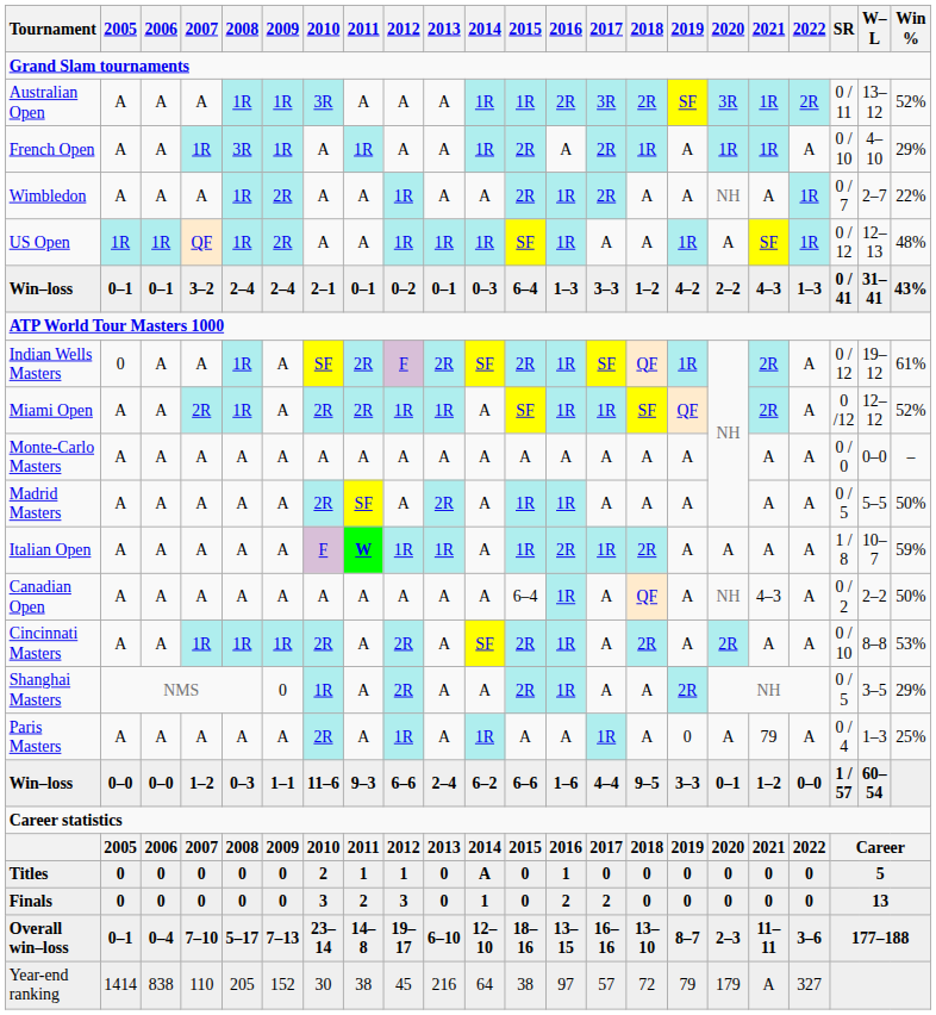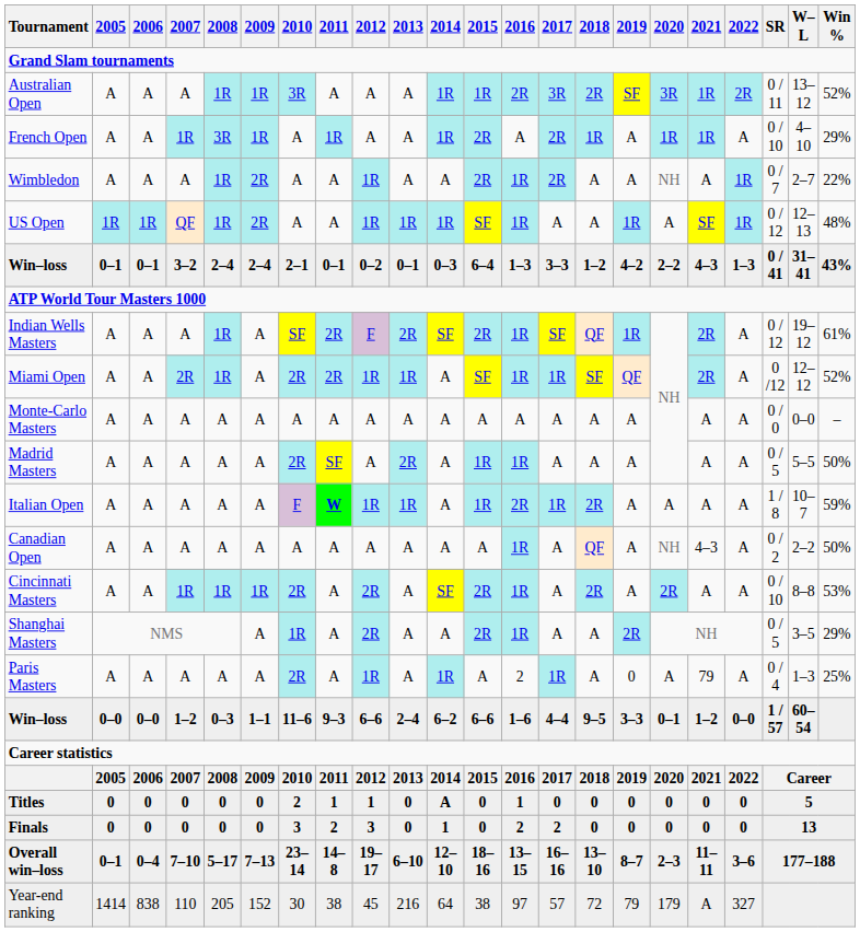 <table class=wikitable style=text-align:center;font-size:95%>
 <tr>
 <th>Tournament</th>
 <th><a href='#'>2005</a></th>
 <th><a href='#'>2006</a></th>
 <th><a href='#'>2007</a></th>
 <th><a href='#'>2008</a></th>
 <th><a href='#'>2009</a></th>
 <th><a href='#'>2010</a></th>
 <th><a href='#'>2011</a></th>
 <th><a href='#'>2012</a></th>
 <th><a href='#'>2013</a></th>
 <th><a href='#'>2014</a></th>
 <th><a href='#'>2015</a></th>
 <th><a href='#'>2016</a></th>
 <th><a href='#'>2017</a></th>
 <th><a href='#'>2018</a></th>
 <th><a href='#'>2019</a></th>
 <th><a href='#'>2020</a></th>
 <th><a href='#'>2021</a></th>
 <th><a href='#'>2022</a></th>
 <th>SR</th>
 <th>W–L</th>
 <th>Win %</th>
 </tr>
 <tr>
 <td colspan="22" align="left"><a href='#'><strong>Grand Slam tournaments</strong></a></td>
 </tr>
 <tr>
 <td align=left><a href='#'>Australian Open</a></td>
 <td>A</td>
 <td>A</td>
 <td>A</td>
 <td bgcolor=afeeee><a href='#'>1R</a></td>
 <td bgcolor=afeeee><a href='#'>1R</a></td>
 <td bgcolor=afeeee><a href='#'>3R</a></td>
 <td>A</td>
 <td>A</td>
 <td>A</td>
 <td bgcolor=afeeee><a href='#'>1R</a></td>
 <td bgcolor=afeeee><a href='#'>1R</a></td>
 <td bgcolor=afeeee><a href='#'>2R</a></td>
 <td bgcolor=afeeee><a href='#'>3R</a></td>
 <td bgcolor=afeeee><a href='#'>2R</a></td>
 <td bgcolor=yellow><a href='#'>SF</a></td>
 <td bgcolor=afeeee><a href='#'>3R</a></td>
 <td bgcolor=afeeee><a href='#'>1R</a></td>
 <td bgcolor=afeeee><a href='#'>2R</a></td>
 <td>0 / 11</td>
 <td>13–12</td>
 <td>52%</td>
 </tr>
 <tr>
 <td align=left><a href='#'>French Open</a></td>
 <td>A</td>
 <td>A</td>
 <td bgcolor=afeeee><a href='#'>1R</a></td>
 <td bgcolor=afeeee><a href='#'>3R</a></td>
 <td bgcolor=afeeee><a href='#'>1R</a></td>
 <td>A</td>
 <td bgcolor=afeeee><a href='#'>1R</a></td>
 <td>A</td>
 <td>A</td>
 <td bgcolor=afeeee><a href='#'>1R</a></td>
 <td bgcolor=afeeee><a href='#'>2R</a></td>
 <td>A</td>
 <td bgcolor=afeeee><a href='#'>2R</a></td>
 <td bgcolor=afeeee><a href='#'>1R</a></td>
 <td>A</td>
 <td bgcolor=afeeee><a href='#'>1R</a></td>
 <td bgcolor=afeeee><a href='#'>1R</a></td>
 <td>A</td>
 <td>0 / 10</td>
 <td>4–10</td>
 <td>29%</td>
 </tr>
 <tr>
 <td align=left><a href='#'>Wimbledon</a></td>
 <td>A</td>
 <td>A</td>
 <td>A</td>
 <td bgcolor=afeeee><a href='#'>1R</a></td>
 <td bgcolor=afeeee><a href='#'>2R</a></td>
 <td>A</td>
 <td>A</td>
 <td bgcolor=afeeee><a href='#'>1R</a></td>
 <td>A</td>
 <td>A</td>
 <td bgcolor=afeeee><a href='#'>2R</a></td>
 <td bgcolor=afeeee><a href='#'>1R</a></td>
 <td bgcolor=afeeee><a href='#'>2R</a></td>
 <td>A</td>
 <td>A</td>
 <td style=color:#767676>NH</td>
 <td>A</td>
 <td bgcolor=afeeee><a href='#'>1R</a></td>
 <td>0 / 7</td>
 <td>2–7</td>
 <td>22%</td>
 </tr>
 <tr>
 <td align=left><a href='#'>US Open</a></td>
 <td bgcolor=afeeee><a href='#'>1R</a></td>
 <td bgcolor=afeeee><a href='#'>1R</a></td>
 <td bgcolor=ffebcd><a href='#'>QF</a></td>
 <td bgcolor=afeeee><a href='#'>1R</a></td>
 <td bgcolor=afeeee><a href='#'>2R</a></td>
 <td>A</td>
 <td>A</td>
 <td bgcolor=afeeee><a href='#'>1R</a></td>
 <td bgcolor=afeeee><a href='#'>1R</a></td>
 <td bgcolor=afeeee><a href='#'>1R</a></td>
 <td bgcolor=yellow><a href='#'>SF</a></td>
 <td bgcolor=afeeee><a href='#'>1R</a></td>
 <td>A</td>
 <td>A</td>
 <td bgcolor=afeeee><a href='#'>1R</a></td>
 <td>A</td>
 <td bgcolor=yellow><a href='#'>SF</a></td>
 <td bgcolor=afeeee><a href='#'>1R</a></td>
 <td>0 / 12</td>
 <td>12–13</td>
 <td>48%</td>
 </tr>
 <tr style=font-weight:bold;background:#efefef>
 <td style=text-align:left>Win–loss</td>
 <td>0–1</td>
 <td>0–1</td>
 <td>3–2</td>
 <td>2–4</td>
 <td>2–4</td>
 <td>2–1</td>
 <td>0–1</td>
 <td>0–2</td>
 <td>0–1</td>
 <td>0–3</td>
 <td>6–4</td>
 <td>1–3</td>
 <td>3–3</td>
 <td>1–2</td>
 <td>4–2</td>
 <td>2–2</td>
 <td>4–3</td>
 <td>1–3</td>
 <td>0 / 41</td>
 <td>31–41</td>
 <td>43%</td>
 </tr>
 <tr>
 <td colspan="22" align="left"><strong><a href='#'>ATP World Tour Masters 1000</a></strong></td>
 </tr>
 <tr>
 <td align=left><a href='#'>Indian Wells Masters</a></td>
-<td>0</td>
+<td>A</td>
 <td>A</td>
 <td>A</td>
 <td bgcolor=afeeee><a href='#'>1R</a></td>
 <td>A</td>
 <td bgcolor=yellow><a href='#'>SF</a></td>
 <td bgcolor=afeeee><a href='#'>2R</a></td>
 <td bgcolor=thistle><a href='#'>F</a></td>
 <td bgcolor=afeeee><a href='#'>2R</a></td>
 <td bgcolor=yellow><a href='#'>SF</a></td>
 <td bgcolor=afeeee><a href='#'>2R</a></td>
 <td bgcolor=afeeee><a href='#'>1R</a></td>
 <td bgcolor=yellow><a href='#'>SF</a></td>
 <td bgcolor=ffebcd><a href='#'>QF</a></td>
 <td bgcolor=afeeee><a href='#'>1R</a></td>
 <td rowspan="4" style="color:#767676">NH</td>
 <td bgcolor=afeeee><a href='#'>2R</a></td>
 <td>A</td>
 <td>0 / 12</td>
 <td>19–12</td>
 <td>61%</td>
 </tr>
 <tr>
 <td align=left><a href='#'>Miami Open</a></td>
 <td>A</td>
 <td>A</td>
 <td bgcolor=afeeee><a href='#'>2R</a></td>
 <td bgcolor=afeeee><a href='#'>1R</a></td>
 <td>A</td>
 <td bgcolor=afeeee><a href='#'>2R</a></td>
 <td bgcolor=afeeee><a href='#'>2R</a></td>
 <td bgcolor=afeeee><a href='#'>1R</a></td>
 <td bgcolor=afeeee><a href='#'>1R</a></td>
 <td>A</td>
 <td bgcolor=yellow><a href='#'>SF</a></td>
 <td bgcolor=afeeee><a href='#'>1R</a></td>
 <td bgcolor=afeeee><a href='#'>1R</a></td>
 <td bgcolor=yellow><a href='#'>SF</a></td>
 <td bgcolor=ffebcd><a href='#'>QF</a></td>
 <td bgcolor=afeeee><a href='#'>2R</a></td>
 <td>A</td>
 <td>0 /12</td>
 <td>12–12</td>
 <td>52%</td>
 </tr>
 <tr>
 <td align=left><a href='#'>Monte-Carlo Masters</a></td>
 <td>A</td>
 <td>A</td>
 <td>A</td>
 <td>A</td>
 <td>A</td>
 <td>A</td>
 <td>A</td>
 <td>A</td>
 <td>A</td>
 <td>A</td>
 <td>A</td>
 <td>A</td>
 <td>A</td>
 <td>A</td>
 <td>A</td>
 <td>A</td>
 <td>A</td>
 <td>0 / 0</td>
 <td>0–0</td>
 <td>–</td>
 </tr>
 <tr>
 <td align=left><a href='#'>Madrid Masters</a></td>
 <td>A</td>
 <td>A</td>
 <td>A</td>
 <td>A</td>
 <td>A</td>
 <td bgcolor=afeeee><a href='#'>2R</a></td>
 <td bgcolor=yellow><a href='#'>SF</a></td>
 <td>A</td>
 <td bgcolor=afeeee><a href='#'>2R</a></td>
 <td>A</td>
 <td bgcolor=afeeee><a href='#'>1R</a></td>
 <td bgcolor=afeeee><a href='#'>1R</a></td>
 <td>A</td>
 <td>A</td>
 <td>A</td>
 <td>A</td>
 <td>A</td>
 <td>0 / 5</td>
 <td>5–5</td>
 <td>50%</td>
 </tr>
 <tr>
 <td align=left><a href='#'>Italian Open</a></td>
 <td>A</td>
 <td>A</td>
 <td>A</td>
 <td>A</td>
 <td>A</td>
 <td bgcolor=thistle><a href='#'>F</a></td>
 <td bgcolor=lime><a href='#'><strong>W</strong></a></td>
 <td bgcolor=afeeee><a href='#'>1R</a></td>
 <td bgcolor=afeeee><a href='#'>1R</a></td>
 <td>A</td>
 <td bgcolor=afeeee><a href='#'>1R</a></td>
 <td bgcolor=afeeee><a href='#'>2R</a></td>
 <td bgcolor=afeeee><a href='#'>1R</a></td>
 <td bgcolor=afeeee><a href='#'>2R</a></td>
 <td>A</td>
 <td>A</td>
 <td>A</td>
 <td>A</td>
 <td>1 / 8</td>
 <td>10–7</td>
 <td>59%</td>
 </tr>
 <tr>
 <td align=left><a href='#'>Canadian Open</a></td>
 <td>A</td>
 <td>A</td>
 <td>A</td>
 <td>A</td>
 <td>A</td>
 <td>A</td>
 <td>A</td>
 <td>A</td>
 <td>A</td>
 <td>A</td>
-<td>6–4</td>
+<td>A</td>
 <td bgcolor=afeeee><a href='#'>1R</a></td>
 <td>A</td>
 <td bgcolor=ffebcd><a href='#'>QF</a></td>
 <td>A</td>
 <td style=color:#767676>NH</td>
 <td>4–3</td>
 <td>A</td>
 <td>0 / 2</td>
 <td>2–2</td>
 <td>50%</td>
 </tr>
 <tr>
 <td align=left><a href='#'>Cincinnati Masters</a></td>
 <td>A</td>
 <td>A</td>
 <td bgcolor=afeeee><a href='#'>1R</a></td>
 <td bgcolor=afeeee><a href='#'>1R</a></td>
 <td bgcolor=afeeee><a href='#'>1R</a></td>
 <td bgcolor=afeeee><a href='#'>2R</a></td>
 <td>A</td>
 <td bgcolor=afeeee><a href='#'>2R</a></td>
 <td>A</td>
 <td bgcolor=yellow><a href='#'>SF</a></td>
 <td bgcolor=afeeee><a href='#'>2R</a></td>
 <td bgcolor=afeeee><a href='#'>1R</a></td>
 <td>A</td>
 <td bgcolor=afeeee><a href='#'>2R</a></td>
 <td>A</td>
 <td bgcolor=afeeee><a href='#'>2R</a></td>
 <td>A</td>
 <td>A</td>
 <td>0 / 10</td>
 <td>8–8</td>
 <td>53%</td>
 </tr>
 <tr>
 <td align=left><a href='#'>Shanghai Masters</a></td>
 <td colspan=4 style=color:#767676>NMS</td>
-<td>0</td>
+<td>A</td>
 <td bgcolor=afeeee><a href='#'>1R</a></td>
 <td>A</td>
 <td bgcolor=afeeee><a href='#'>2R</a></td>
 <td>A</td>
 <td>A</td>
 <td bgcolor=afeeee><a href='#'>2R</a></td>
 <td bgcolor=afeeee><a href='#'>1R</a></td>
 <td>A</td>
 <td>A</td>
 <td bgcolor=afeeee><a href='#'>2R</a></td>
 <td colspan="3" style="color:#767676">NH</td>
 <td>0 / 5</td>
 <td>3–5</td>
 <td>29%</td>
 </tr>
 <tr>
 <td align=left><a href='#'>Paris Masters</a></td>
 <td>A</td>
 <td>A</td>
 <td>A</td>
 <td>A</td>
 <td>A</td>
 <td bgcolor=afeeee><a href='#'>2R</a></td>
 <td>A</td>
 <td bgcolor=afeeee><a href='#'>1R</a></td>
 <td>A</td>
 <td bgcolor=afeeee><a href='#'>1R</a></td>
 <td>A</td>
-<td>A</td>
+<td>2</td>
 <td bgcolor=afeeee><a href='#'>1R</a></td>
 <td>A</td>
 <td>0</td>
 <td>A</td>
 <td>79</td>
 <td>A</td>
 <td>0 / 4</td>
 <td>1–3</td>
 <td>25%</td>
 </tr>
 <tr style=font-weight:bold;background:#efefef>
 <td style=text-align:left>Win–loss</td>
 <td>0–0</td>
 <td>0–0</td>
 <td>1–2</td>
 <td>0–3</td>
 <td>1–1</td>
 <td>11–6</td>
 <td>9–3</td>
 <td>6–6</td>
 <td>2–4</td>
 <td>6–2</td>
 <td>6–6</td>
 <td>1–6</td>
 <td>4–4</td>
 <td>9–5</td>
 <td>3–3</td>
 <td>0–1</td>
 <td>1–2</td>
 <td>0–0</td>
 <td>1 / 57</td>
 <td>60–54</td>
 <td></td>
 </tr>
 <tr>
 <td colspan="22" align="left"><strong>Career statistics</strong></td>
 </tr>
 <tr>
 <th></th>
 <th>2005</th>
 <th>2006</th>
 <th>2007</th>
 <th>2008</th>
 <th>2009</th>
 <th>2010</th>
 <th>2011</th>
 <th>2012</th>
 <th>2013</th>
 <th>2014</th>
 <th>2015</th>
 <th>2016</th>
 <th>2017</th>
 <th>2018</th>
 <th>2019</th>
 <th>2020</th>
 <th>2021</th>
 <th>2022</th>
 <th colspan="3">Career</th>
 </tr>
 <tr style=font-weight:bold;background:#efefef>
 <td style=text-align:left>Titles</td>
 <td>0</td>
 <td>0</td>
 <td>0</td>
 <td>0</td>
 <td>0</td>
 <td>2</td>
 <td>1</td>
 <td>1</td>
 <td>0</td>
 <td>A</td>
 <td>0</td>
 <td>1</td>
 <td>0</td>
 <td>0</td>
 <td>0</td>
 <td>0</td>
 <td>0</td>
 <td>0</td>
 <td colspan=3>5</td>
 </tr>
 <tr style=font-weight:bold;background:#efefef>
 <td style=text-align:left>Finals</td>
 <td>0</td>
 <td>0</td>
 <td>0</td>
 <td>0</td>
 <td>0</td>
 <td>3</td>
 <td>2</td>
 <td>3</td>
 <td>0</td>
 <td>1</td>
 <td>0</td>
 <td>2</td>
 <td>2</td>
 <td>0</td>
 <td>0</td>
 <td>0</td>
 <td>0</td>
 <td>0</td>
 <td colspan=3>13</td>
 </tr>
 <tr style=font-weight:bold;background:#efefef>
 <td style=text-align:left>Overall win–loss</td>
 <td>0–1</td>
 <td>0–4</td>
 <td>7–10</td>
 <td>5–17</td>
 <td>7–13</td>
 <td>23–14</td>
 <td>14–8</td>
 <td>19–17</td>
 <td>6–10</td>
 <td>12–10</td>
 <td>18–16</td>
 <td>13–15</td>
 <td>16–16</td>
 <td>13–10</td>
 <td>8–7</td>
 <td>2–3</td>
 <td>11–11</td>
 <td>3–6</td>
 <td colspan=3>177–188</td>
 </tr>
 <tr bgcolor=efefef>
 <td align=left>Year-end ranking</td>
 <td>1414</td>
 <td>838</td>
 <td>110</td>
 <td>205</td>
 <td>152</td>
 <td>30</td>
 <td>38</td>
 <td>45</td>
 <td>216</td>
 <td>64</td>
 <td>38</td>
 <td>97</td>
 <td>57</td>
 <td>72</td>
 <td>79</td>
 <td>179</td>
 <td>A</td>
 <td>327</td>
 <td colspan=3><strong></strong></td>
 </tr>
 </table>
